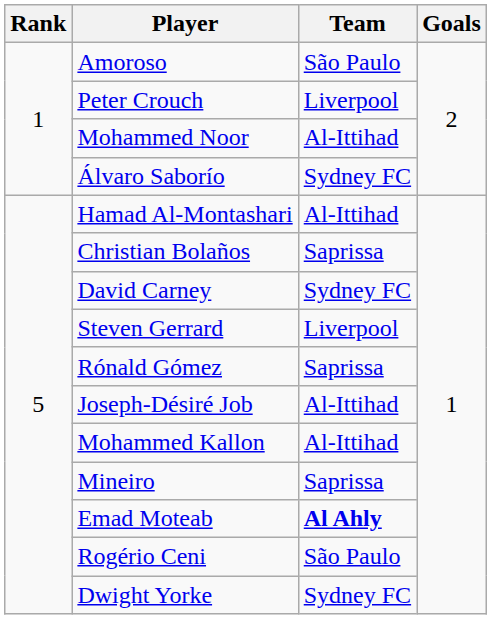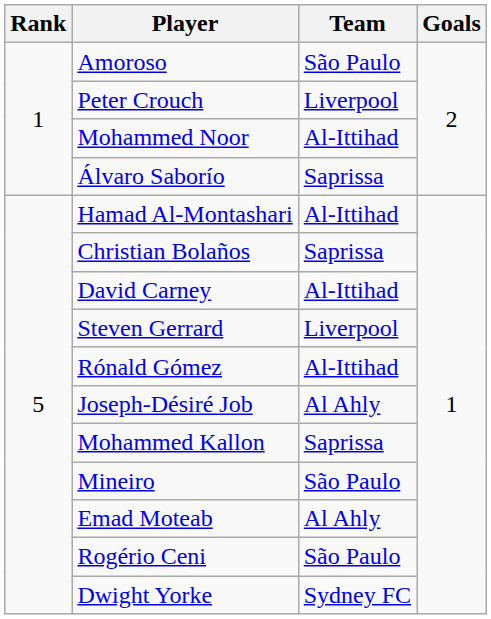 <table class="wikitable" style="text-align:center">
 <tr>
 <th>Rank</th>
 <th>Player</th>
 <th>Team</th>
 <th>Goals</th>
 </tr>
 <tr>
 <td rowspan=4>1</td>
 <td style="text-align:left"> <a href='#'>Amoroso</a></td>
 <td style="text-align:left"> <a href='#'>São Paulo</a></td>
 <td rowspan=4>2</td>
 </tr>
 <tr>
 <td style="text-align:left"> <a href='#'>Peter Crouch</a></td>
 <td style="text-align:left"> <a href='#'>Liverpool</a></td>
 </tr>
 <tr>
 <td style="text-align:left"> <a href='#'>Mohammed Noor</a></td>
 <td style="text-align:left"> <a href='#'>Al-Ittihad</a></td>
 </tr>
 <tr>
 <td style="text-align:left"> <a href='#'>Álvaro Saborío</a></td>
-<td style="text-align:left"> <a href='#'>Sydney FC</a></td>
+<td style="text-align:left"> <a href='#'>Saprissa</a></td>
 </tr>
 <tr>
 <td rowspan=11>5</td>
 <td style="text-align:left"> <a href='#'>Hamad Al-Montashari</a></td>
 <td style="text-align:left"> <a href='#'>Al-Ittihad</a></td>
 <td rowspan=11>1</td>
 </tr>
 <tr>
 <td style="text-align:left"> <a href='#'>Christian Bolaños</a></td>
 <td style="text-align:left"> <a href='#'>Saprissa</a></td>
 </tr>
 <tr>
 <td style="text-align:left"> <a href='#'>David Carney</a></td>
-<td style="text-align:left"> <a href='#'>Sydney FC</a></td>
+<td style="text-align:left"> <a href='#'>Al-Ittihad</a></td>
 </tr>
 <tr>
 <td style="text-align:left"> <a href='#'>Steven Gerrard</a></td>
 <td style="text-align:left"> <a href='#'>Liverpool</a></td>
 </tr>
 <tr>
 <td style="text-align:left"> <a href='#'>Rónald Gómez</a></td>
+<td style="text-align:left"> <a href='#'>Al-Ittihad</a></td>
+</tr>
+<tr>
+<td style="text-align:left"> <a href='#'>Joseph-Désiré Job</a></td>
+<td style="text-align:left"> <a href='#'>Al Ahly</a></td>
+</tr>
+<tr>
+<td style="text-align:left"> <a href='#'>Mohammed Kallon</a></td>
 <td style="text-align:left"> <a href='#'>Saprissa</a></td>
 </tr>
 <tr>
-<td style="text-align:left"> <a href='#'>Joseph-Désiré Job</a></td>
-<td style="text-align:left"> <a href='#'>Al-Ittihad</a></td>
-</tr>
-<tr>
-<td style="text-align:left"> <a href='#'>Mohammed Kallon</a></td>
-<td style="text-align:left"> <a href='#'>Al-Ittihad</a></td>
-</tr>
-<tr>
 <td style="text-align:left"> <a href='#'>Mineiro</a></td>
-<td style="text-align:left"> <a href='#'>Saprissa</a></td>
+<td style="text-align:left"> <a href='#'>São Paulo</a></td>
 </tr>
 <tr>
 <td style="text-align:left"> <a href='#'>Emad Moteab</a></td>
-<td style="text-align:left"><strong> <a href='#'>Al Ahly</a></strong></td>
+<td style="text-align:left"> <a href='#'>Al Ahly</a></td>
 </tr>
 <tr>
 <td style="text-align:left"> <a href='#'>Rogério Ceni</a></td>
 <td style="text-align:left"> <a href='#'>São Paulo</a></td>
 </tr>
 <tr>
 <td style="text-align:left"> <a href='#'>Dwight Yorke</a></td>
 <td style="text-align:left"> <a href='#'>Sydney FC</a></td>
 </tr>
 </table>
